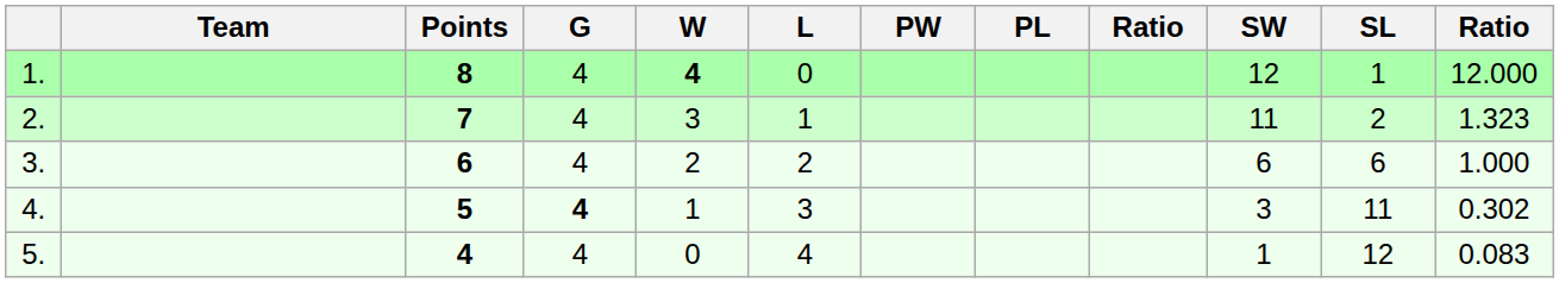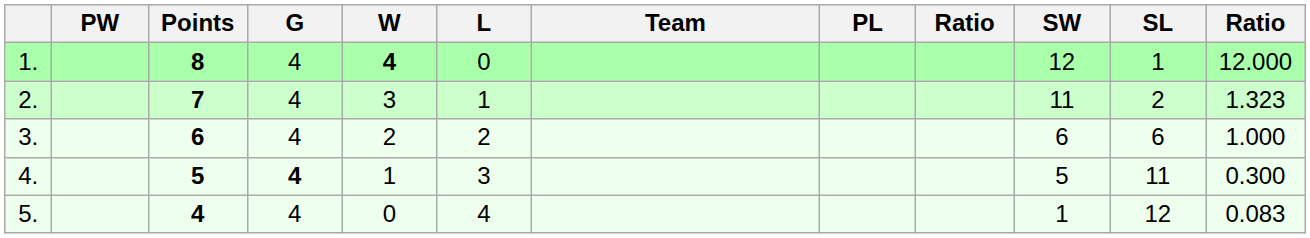 <table class=wikitable style="text-align:center">
 <tr style="background: #DCDCDC">
 <th width="25"></th>
-<th width="200">Team</th>
+<th width="60">PW</th>
 <th width="60">Points</th>
 <th width="60">G</th>
 <th width="60">W</th>
 <th width="60">L</th>
-<th width="60">PW</th>
+<th width="200">Team</th>
 <th width="60">PL</th>
 <th width="60">Ratio</th>
 <th width="60">SW</th>
 <th width="60">SL</th>
 <th width="60">Ratio</th>
 </tr>
 <tr style="background: #AAFFAA">
 <td>1.</td>
-<td align=left></td>
+<td></td>
 <td><strong>8</strong></td>
 <td>4</td>
 <td><strong>4</strong></td>
 <td>0</td>
-<td></td>
+<td align=left></td>
 <td></td>
 <td></td>
 <td>12</td>
 <td>1</td>
 <td>12.000</td>
 </tr>
 <tr style="background: #CCFFCC">
 <td>2.</td>
-<td align=left></td>
+<td></td>
 <td><strong>7</strong></td>
 <td>4</td>
 <td>3</td>
 <td>1</td>
-<td></td>
+<td align=left></td>
 <td></td>
 <td></td>
 <td>11</td>
 <td>2</td>
 <td>1.323</td>
 </tr>
 <tr style="background: #EEFFEE">
 <td>3.</td>
-<td align=left></td>
+<td></td>
 <td><strong>6</strong></td>
 <td>4</td>
 <td>2</td>
 <td>2</td>
-<td></td>
+<td align=left></td>
 <td></td>
 <td></td>
 <td>6</td>
 <td>6</td>
 <td>1.000</td>
 </tr>
 <tr style="background: #EEFFEE">
 <td>4.</td>
-<td align=left></td>
+<td></td>
 <td><strong>5</strong></td>
 <td><strong>4</strong></td>
 <td>1</td>
 <td>3</td>
+<td align=left></td>
 <td></td>
 <td></td>
-<td></td>
-<td>3</td>
+<td>5</td>
 <td>11</td>
-<td>0.302</td>
+<td>0.300</td>
 </tr>
 <tr style="background: #EEFFEE">
 <td>5.</td>
-<td align=left></td>
+<td></td>
 <td><strong>4</strong></td>
 <td>4</td>
 <td>0</td>
 <td>4</td>
-<td></td>
+<td align=left></td>
 <td></td>
 <td></td>
 <td>1</td>
 <td>12</td>
 <td>0.083</td>
 </tr>
 </table>
